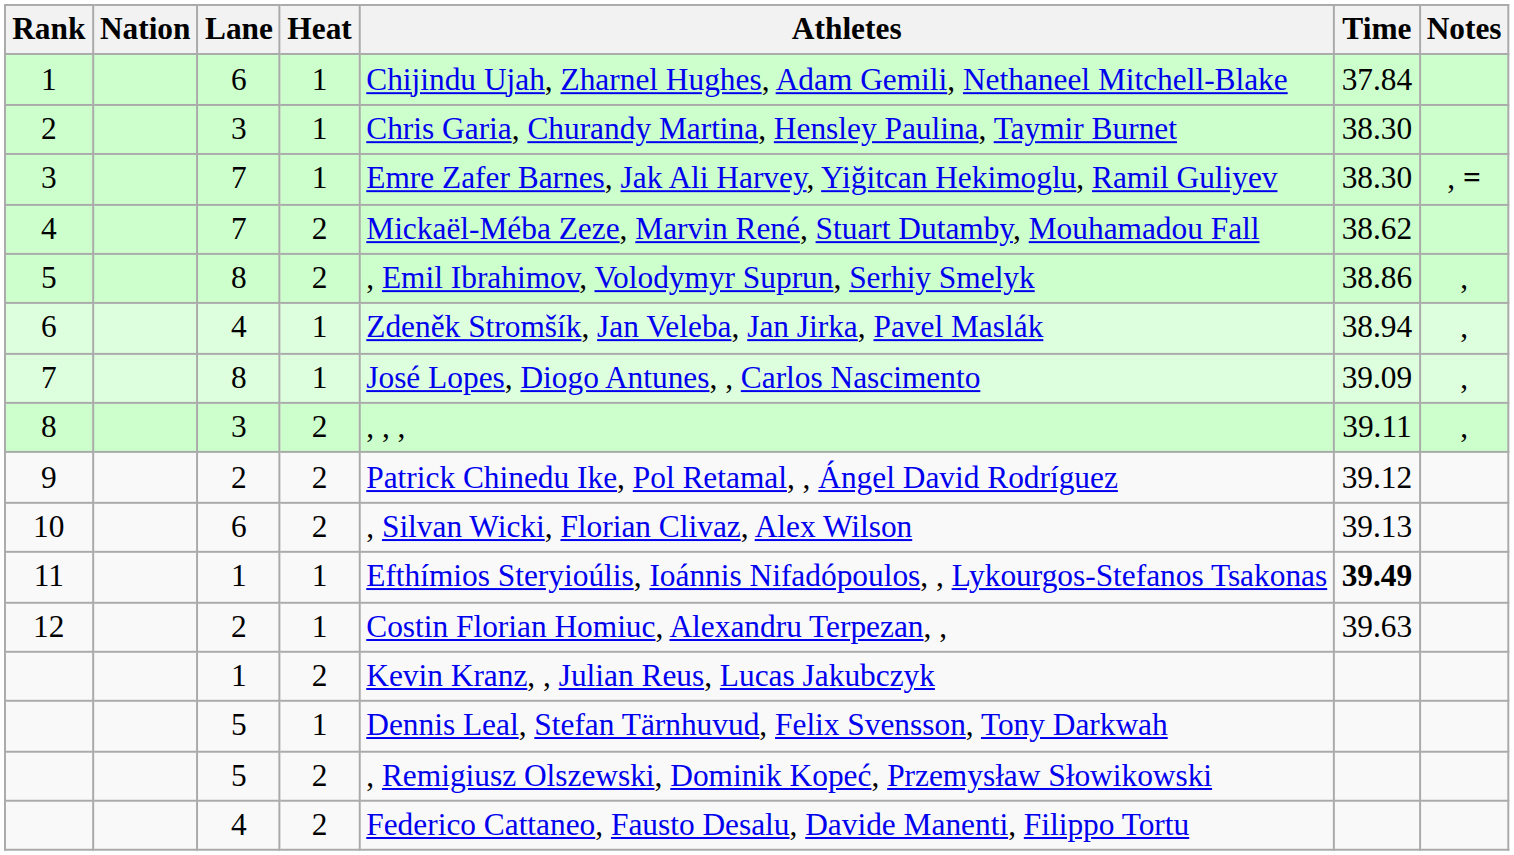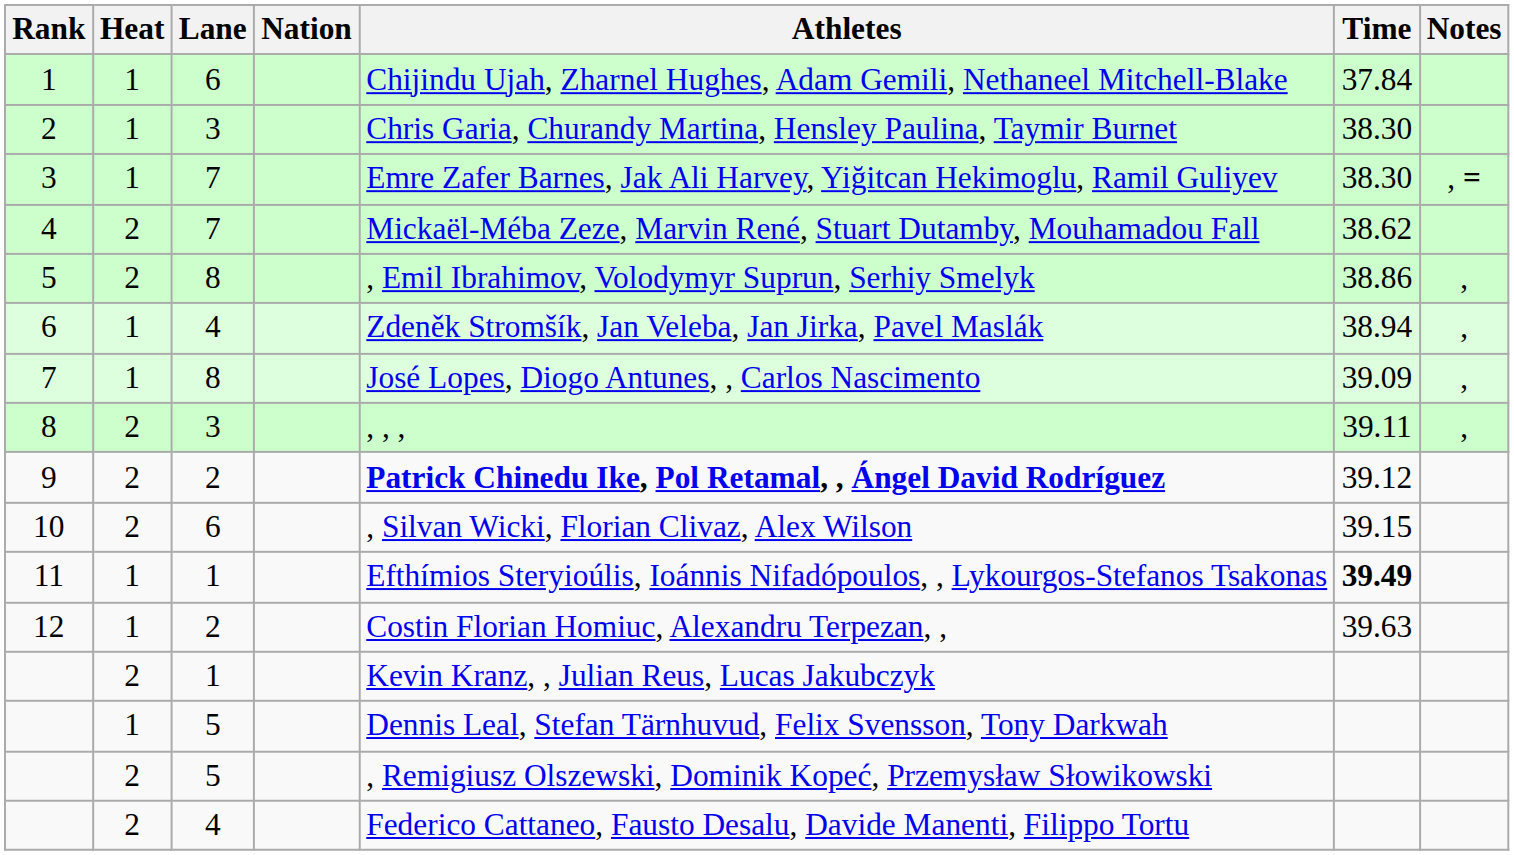 <table class="wikitable sortable" style="text-align:center">
 <tr>
 <th>Rank</th>
+<th>Heat</th>
+<th>Lane</th>
 <th>Nation</th>
-<th>Lane</th>
-<th>Heat</th>
 <th>Athletes</th>
 <th>Time</th>
 <th>Notes</th>
 </tr>
 <tr bgcolor=ccffcc>
 <td>1</td>
+<td>1</td>
+<td>6</td>
 <td align=left></td>
-<td>6</td>
-<td>1</td>
 <td align=left><a href='#'>Chijindu Ujah</a>, <a href='#'>Zharnel Hughes</a>, <a href='#'>Adam Gemili</a>, <a href='#'>Nethaneel Mitchell-Blake</a></td>
 <td>37.84</td>
 <td></td>
 </tr>
 <tr bgcolor=ccffcc>
 <td>2</td>
+<td>1</td>
+<td>3</td>
 <td align=left></td>
-<td>3</td>
-<td>1</td>
 <td align=left><a href='#'>Chris Garia</a>, <a href='#'>Churandy Martina</a>, <a href='#'>Hensley Paulina</a>, <a href='#'>Taymir Burnet</a></td>
 <td>38.30</td>
 <td></td>
 </tr>
 <tr bgcolor=ccffcc>
 <td>3</td>
+<td>1</td>
+<td>7</td>
 <td align=left></td>
-<td>7</td>
-<td>1</td>
 <td align=left><a href='#'>Emre Zafer Barnes</a>, <a href='#'>Jak Ali Harvey</a>, <a href='#'>Yiğitcan Hekimoglu</a>, <a href='#'>Ramil Guliyev</a></td>
 <td>38.30</td>
 <td>, <strong>=</strong></td>
 </tr>
 <tr bgcolor=ccffcc>
 <td>4</td>
+<td>2</td>
+<td>7</td>
 <td align=left></td>
-<td>7</td>
-<td>2</td>
 <td align=left><a href='#'>Mickaël-Méba Zeze</a>, <a href='#'>Marvin René</a>, <a href='#'>Stuart Dutamby</a>, <a href='#'>Mouhamadou Fall</a></td>
 <td>38.62</td>
 <td></td>
 </tr>
 <tr bgcolor=ccffcc>
 <td>5</td>
+<td>2</td>
+<td>8</td>
 <td align=left></td>
-<td>8</td>
-<td>2</td>
 <td align=left>, <a href='#'>Emil Ibrahimov</a>, <a href='#'>Volodymyr Suprun</a>, <a href='#'>Serhiy Smelyk</a></td>
 <td>38.86</td>
 <td>, </td>
 </tr>
 <tr bgcolor=ddffdd>
 <td>6</td>
+<td>1</td>
+<td>4</td>
 <td align=left></td>
-<td>4</td>
-<td>1</td>
 <td align=left><a href='#'>Zdeněk Stromšík</a>, <a href='#'>Jan Veleba</a>, <a href='#'>Jan Jirka</a>, <a href='#'>Pavel Maslák</a></td>
 <td>38.94</td>
 <td>, </td>
 </tr>
 <tr bgcolor=ddffdd>
 <td>7</td>
+<td>1</td>
+<td>8</td>
 <td align=left></td>
-<td>8</td>
-<td>1</td>
 <td align=left><a href='#'>José Lopes</a>, <a href='#'>Diogo Antunes</a>, , <a href='#'>Carlos Nascimento</a></td>
 <td>39.09</td>
 <td>, </td>
 </tr>
 <tr bgcolor=ccffcc>
 <td>8</td>
+<td>2</td>
+<td>3</td>
 <td align=left></td>
-<td>3</td>
-<td>2</td>
 <td align=left>, , , </td>
 <td>39.11</td>
 <td>, <strong></strong></td>
 </tr>
 <tr>
 <td>9</td>
-<td align=left></td>
 <td>2</td>
 <td>2</td>
-<td align=left><a href='#'>Patrick Chinedu Ike</a>, <a href='#'>Pol Retamal</a>, , <a href='#'>Ángel David Rodríguez</a></td>
+<td align=left></td>
+<td align=left><strong><a href='#'>Patrick Chinedu Ike</a>, <a href='#'>Pol Retamal</a>, , <a href='#'>Ángel David Rodríguez</a></strong></td>
 <td>39.12</td>
 <td></td>
 </tr>
 <tr>
 <td>10</td>
+<td>2</td>
+<td>6</td>
 <td align=left></td>
-<td>6</td>
-<td>2</td>
 <td align=left>, <a href='#'>Silvan Wicki</a>, <a href='#'>Florian Clivaz</a>, <a href='#'>Alex Wilson</a></td>
-<td>39.13</td>
+<td>39.15</td>
 <td></td>
 </tr>
 <tr>
 <td>11</td>
-<td align=left></td>
 <td>1</td>
 <td>1</td>
+<td align=left></td>
 <td align=left><a href='#'>Efthímios Steryioúlis</a>, <a href='#'>Ioánnis Nifadópoulos</a>, , <a href='#'>Lykourgos-Stefanos Tsakonas</a></td>
 <td><strong>39.49</strong></td>
 <td></td>
 </tr>
 <tr>
 <td>12</td>
+<td>1</td>
+<td>2</td>
 <td align=left></td>
-<td>2</td>
-<td>1</td>
 <td align=left><a href='#'>Costin Florian Homiuc</a>, <a href='#'>Alexandru Terpezan</a>, , </td>
 <td>39.63</td>
 <td></td>
 </tr>
 <tr>
 <td></td>
+<td>2</td>
+<td>1</td>
 <td align=left></td>
-<td>1</td>
-<td>2</td>
 <td align=left><a href='#'>Kevin Kranz</a>, , <a href='#'>Julian Reus</a>, <a href='#'>Lucas Jakubczyk</a></td>
 <td></td>
 <td></td>
 </tr>
 <tr>
 <td></td>
+<td>1</td>
+<td>5</td>
 <td align=left></td>
-<td>5</td>
-<td>1</td>
 <td align=left><a href='#'>Dennis Leal</a>, <a href='#'>Stefan Tärnhuvud</a>, <a href='#'>Felix Svensson</a>, <a href='#'>Tony Darkwah</a></td>
 <td></td>
 <td></td>
 </tr>
 <tr>
 <td></td>
+<td>2</td>
+<td>5</td>
 <td align=left></td>
-<td>5</td>
-<td>2</td>
 <td align=left>, <a href='#'>Remigiusz Olszewski</a>, <a href='#'>Dominik Kopeć</a>, <a href='#'>Przemysław Słowikowski</a></td>
 <td></td>
 <td></td>
 </tr>
 <tr>
 <td></td>
+<td>2</td>
+<td>4</td>
 <td align=left></td>
-<td>4</td>
-<td>2</td>
 <td align=left><a href='#'>Federico Cattaneo</a>, <a href='#'>Fausto Desalu</a>, <a href='#'>Davide Manenti</a>, <a href='#'>Filippo Tortu</a></td>
 <td></td>
 <td></td>
 </tr>
 </table>
